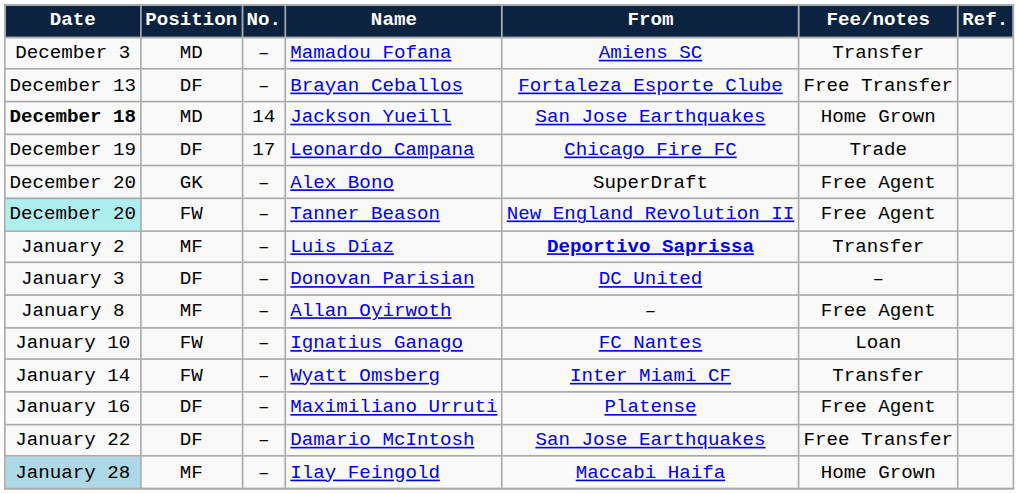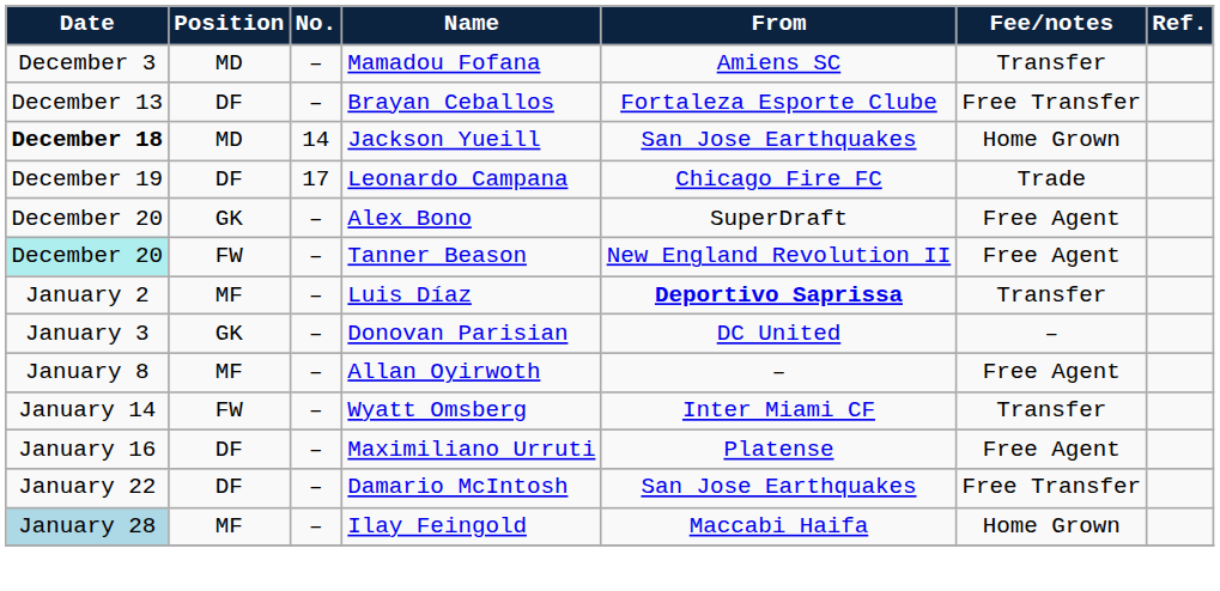 <table class="wikitable" style="text-align:center; font-size:90%; ">
 <tr>
 <th style="background:#0C2340; color:#FFFFFF;">Date</th>
 <th style="background:#0C2340; color:#FFFFFF;">Position</th>
 <th style="background:#0C2340; color:#FFFFFF;">No.</th>
 <th style="background:#0C2340; color:#FFFFFF;">Name</th>
 <th style="background:#0C2340; color:#FFFFFF;">From</th>
 <th style="background:#0C2340; color:#FFFFFF;">Fee/notes</th>
 <th style="background:#0C2340; color:#FFFFFF;">Ref.</th>
 </tr>
 <tr>
 <td>December 3</td>
 <td>MD</td>
 <td>–</td>
 <td align="left"> <a href='#'>Mamadou Fofana</a></td>
 <td> <a href='#'>Amiens SC</a></td>
 <td>Transfer</td>
 <td></td>
 </tr>
 <tr>
 <td>December 13</td>
 <td>DF</td>
 <td>–</td>
 <td align="left"> <a href='#'>Brayan Ceballos</a></td>
 <td> <a href='#'>Fortaleza Esporte Clube</a></td>
 <td>Free Transfer</td>
 <td></td>
 </tr>
 <tr>
 <td><strong>December 18</strong></td>
 <td>MD</td>
 <td>14</td>
 <td align="left"> <a href='#'>Jackson Yueill</a></td>
 <td> <a href='#'>San Jose Earthquakes</a></td>
 <td>Home Grown</td>
 <td></td>
 </tr>
 <tr>
 <td>December 19</td>
 <td>DF</td>
 <td>17</td>
 <td align="left"> <a href='#'>Leonardo Campana</a></td>
 <td> <a href='#'>Chicago Fire FC</a></td>
 <td>Trade</td>
 <td></td>
 </tr>
 <tr>
 <td>December 20</td>
 <td>GK</td>
 <td>–</td>
 <td align="left"> <a href='#'>Alex Bono</a></td>
 <td>SuperDraft</td>
 <td>Free Agent</td>
 <td></td>
 </tr>
 <tr>
 <td style="background: paleturquoise;">December 20</td>
 <td>FW</td>
 <td>–</td>
 <td align="left"> <a href='#'>Tanner Beason</a></td>
 <td> <a href='#'>New England Revolution II</a></td>
 <td>Free Agent</td>
 <td></td>
 </tr>
 <tr>
 <td>January 2</td>
 <td>MF</td>
 <td>–</td>
 <td align="left"> <a href='#'>Luis Díaz</a></td>
 <td><strong> <a href='#'>Deportivo Saprissa</a></strong></td>
 <td>Transfer</td>
 <td></td>
 </tr>
 <tr>
 <td>January 3</td>
-<td>DF</td>
+<td>GK</td>
 <td>–</td>
 <td align="left"> <a href='#'>Donovan Parisian</a></td>
 <td> <a href='#'>DC United</a></td>
 <td>–</td>
 <td></td>
 </tr>
 <tr>
 <td>January 8</td>
 <td>MF</td>
 <td>–</td>
 <td align="left"> <a href='#'>Allan Oyirwoth</a></td>
 <td>–</td>
 <td>Free Agent</td>
-<td></td>
-</tr>
-<tr>
-<td>January 10</td>
-<td>FW</td>
-<td>–</td>
-<td align="left"> <a href='#'>Ignatius Ganago</a></td>
-<td> <a href='#'>FC Nantes</a></td>
-<td>Loan</td>
 <td></td>
 </tr>
 <tr>
 <td>January 14</td>
 <td>FW</td>
 <td>–</td>
 <td align="left"> <a href='#'>Wyatt Omsberg</a></td>
 <td> <a href='#'>Inter Miami CF</a></td>
 <td>Transfer</td>
 <td></td>
 </tr>
 <tr>
 <td>January 16</td>
 <td>DF</td>
 <td>–</td>
 <td align="left"> <a href='#'>Maximiliano Urruti</a></td>
 <td> <a href='#'>Platense</a></td>
 <td>Free Agent</td>
 <td></td>
 </tr>
 <tr>
 <td>January 22</td>
 <td>DF</td>
 <td>–</td>
 <td align="left"> <a href='#'>Damario McIntosh</a></td>
 <td> <a href='#'>San Jose Earthquakes</a></td>
 <td>Free Transfer</td>
 <td></td>
 </tr>
 <tr>
 <td style="background: lightblue;">January 28</td>
 <td>MF</td>
 <td>–</td>
 <td align="left"> <a href='#'>Ilay Feingold</a></td>
 <td> <a href='#'>Maccabi Haifa</a></td>
 <td>Home Grown</td>
 <td></td>
 </tr>
 <tr>
 </tr>
 </table>
